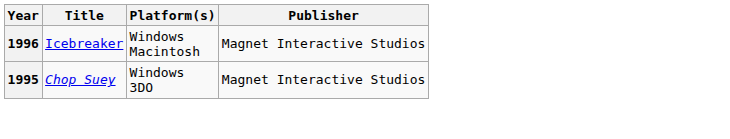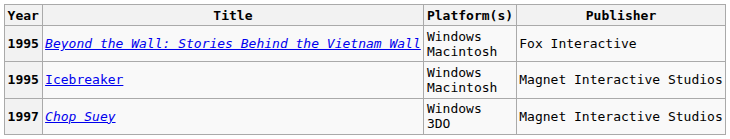 <table class="wikitable sortable">
 <tr>
 <th>Year</th>
 <th>Title</th>
 <th>Platform(s)</th>
 <th>Publisher</th>
 </tr>
 <tr>
-<th>1996</th>
+<th>1995</th>
+<td><em><a href='#'>Beyond the Wall: Stories Behind the Vietnam Wall</a></em></td>
+<td>Windows<br>Macintosh</td>
+<td>Fox Interactive</td>
+</tr>
+<tr>
+<th>1995</th>
 <td><em><a href='#'></em>Icebreaker<em></a></em></td>
 <td>Windows<br>Macintosh</td>
 <td>Magnet Interactive Studios</td>
 </tr>
 <tr>
-<th>1995</th>
+<th>1997</th>
 <td><em><a href='#'>Chop Suey</a></em></td>
 <td>Windows<br>3DO</td>
 <td>Magnet Interactive Studios</td>
 </tr>
 </table>
